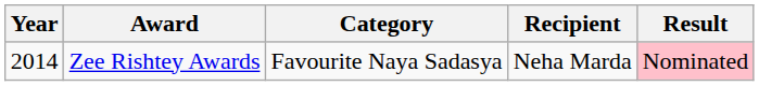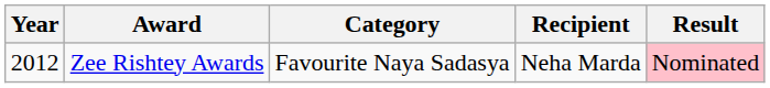 <table class="wikitable">
 <tr>
 <th>Year</th>
 <th>Award</th>
 <th>Category</th>
 <th>Recipient</th>
 <th>Result</th>
 </tr>
 <tr>
-<td>2014</td>
+<td>2012</td>
 <td><a href='#'>Zee Rishtey Awards</a></td>
 <td>Favourite Naya Sadasya</td>
 <td>Neha Marda</td>
 <td style="background: pink;">Nominated</td>
 </tr>
 </table>
